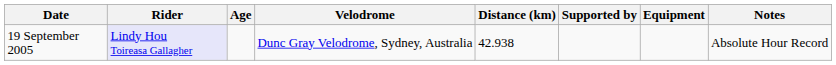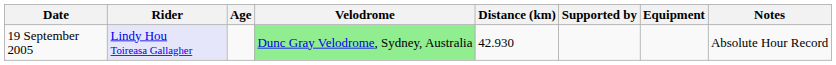 <table class="wikitable sortable">
 <tr>
 <th width=120>Date</th>
 <th width=140>Rider</th>
 <th>Age</th>
 <th>Velodrome</th>
 <th>Distance (km)</th>
 <th>Supported by</th>
 <th>Equipment</th>
 <th>Notes</th>
 </tr>
 <tr>
 <td>19 September 2005</td>
 <td style="background: lavender;"> <a href='#'>Lindy Hou</a><br><small><a href='#'>Toireasa Gallagher</a></small></td>
 <td></td>
-<td><a href='#'>Dunc Gray Velodrome</a>, Sydney, Australia</td>
-<td>42.938</td>
+<td style="background: lightgreen;"><a href='#'>Dunc Gray Velodrome</a>, Sydney, Australia</td>
+<td>42.930</td>
 <td></td>
 <td></td>
 <td>Absolute Hour Record</td>
 </tr>
 </table>
